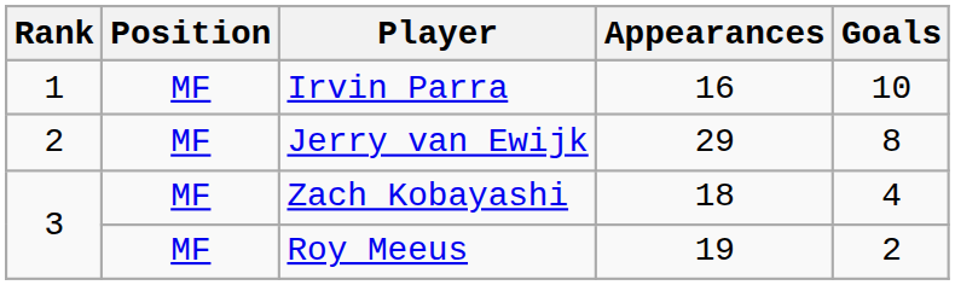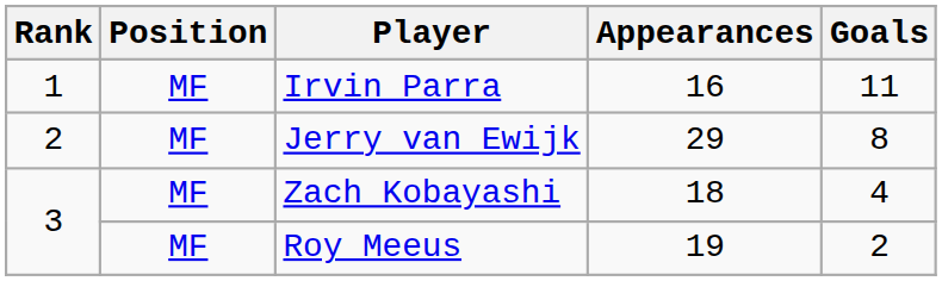 <table class="wikitable" style="font size= 100; text-align: center;">
 <tr>
 <th>Rank</th>
 <th>Position</th>
 <th>Player</th>
 <th>Appearances</th>
 <th>Goals</th>
 </tr>
 <tr>
 <td>1</td>
 <td><a href='#'>MF</a></td>
 <td align="left"> <a href='#'>Irvin Parra</a></td>
 <td>16</td>
-<td>10</td>
+<td>11</td>
 </tr>
 <tr>
 <td>2</td>
 <td><a href='#'>MF</a></td>
 <td align="left"> <a href='#'>Jerry van Ewijk</a></td>
 <td>29</td>
 <td>8</td>
 </tr>
 <tr>
 <td rowspan="2">3</td>
 <td><a href='#'>MF</a></td>
 <td align="left"> <a href='#'>Zach Kobayashi</a></td>
 <td>18</td>
 <td>4</td>
 </tr>
 <tr>
 <td><a href='#'>MF</a></td>
 <td align="left"> <a href='#'>Roy Meeus</a></td>
 <td>19</td>
 <td>2</td>
 </tr>
 </table>
